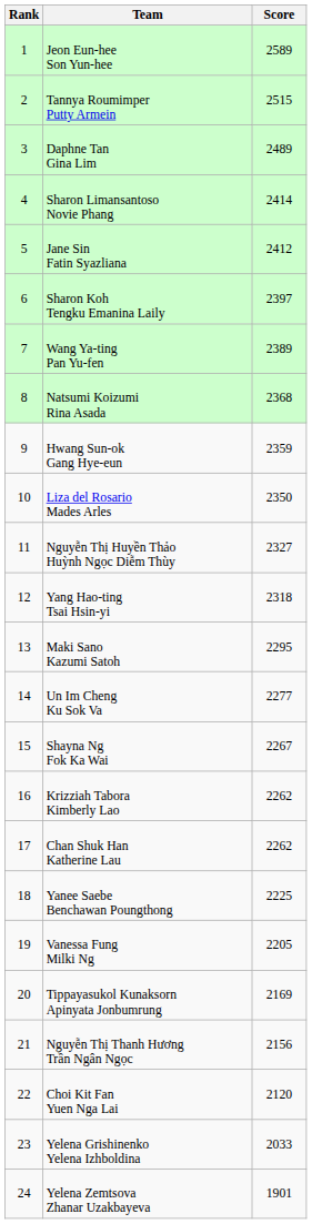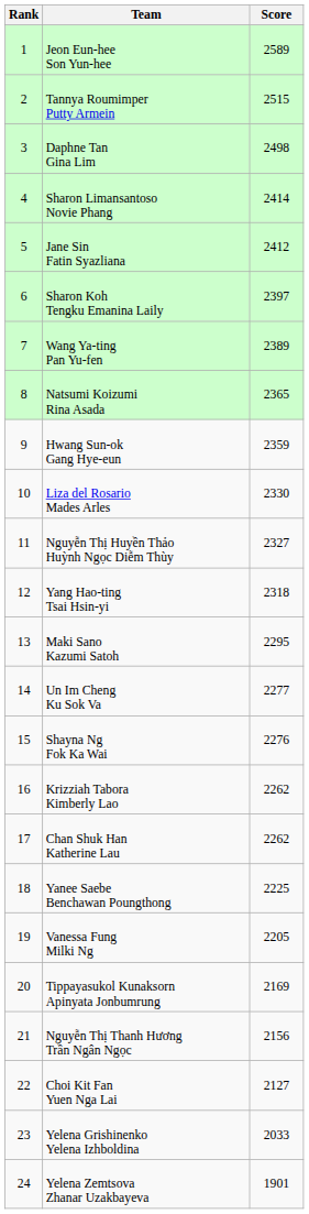 <table class=wikitable style="text-align:center">
 <tr>
 <th width=40>Rank</th>
 <th width=250>Team</th>
 <th width=60>Score</th>
 </tr>
 <tr bgcolor="ccffcc">
 <td>1</td>
 <td align=left><br>Jeon Eun-hee<br>Son Yun-hee</td>
 <td>2589</td>
 </tr>
 <tr bgcolor="ccffcc">
 <td>2</td>
 <td align=left><br>Tannya Roumimper<br><a href='#'>Putty Armein</a></td>
 <td>2515</td>
 </tr>
 <tr bgcolor="ccffcc">
 <td>3</td>
 <td align=left><br>Daphne Tan<br>Gina Lim</td>
-<td>2489</td>
+<td>2498</td>
 </tr>
 <tr bgcolor="ccffcc">
 <td>4</td>
 <td align=left><br>Sharon Limansantoso<br>Novie Phang</td>
 <td>2414</td>
 </tr>
 <tr bgcolor="ccffcc">
 <td>5</td>
 <td align=left><br>Jane Sin<br>Fatin Syazliana</td>
 <td>2412</td>
 </tr>
 <tr bgcolor="ccffcc">
 <td>6</td>
 <td align=left><br>Sharon Koh<br>Tengku Emanina Laily</td>
 <td>2397</td>
 </tr>
 <tr bgcolor="ccffcc">
 <td>7</td>
 <td align=left><br>Wang Ya-ting<br>Pan Yu-fen</td>
 <td>2389</td>
 </tr>
 <tr bgcolor="ccffcc">
 <td>8</td>
 <td align=left><br>Natsumi Koizumi<br>Rina Asada</td>
-<td>2368</td>
+<td>2365</td>
 </tr>
 <tr>
 <td>9</td>
 <td align=left><br>Hwang Sun-ok<br>Gang Hye-eun</td>
 <td>2359</td>
 </tr>
 <tr>
 <td>10</td>
 <td align=left><br><a href='#'>Liza del Rosario</a><br>Mades Arles</td>
-<td>2350</td>
+<td>2330</td>
 </tr>
 <tr>
 <td>11</td>
 <td align=left><br>Nguyễn Thị Huyền Thảo<br>Huỳnh Ngọc Diễm Thùy</td>
 <td>2327</td>
 </tr>
 <tr>
 <td>12</td>
 <td align=left><br>Yang Hao-ting<br>Tsai Hsin-yi</td>
 <td>2318</td>
 </tr>
 <tr>
 <td>13</td>
 <td align=left><br>Maki Sano<br>Kazumi Satoh</td>
 <td>2295</td>
 </tr>
 <tr>
 <td>14</td>
 <td align=left><br>Un Im Cheng<br>Ku Sok Va</td>
 <td>2277</td>
 </tr>
 <tr>
 <td>15</td>
 <td align=left><br>Shayna Ng<br>Fok Ka Wai</td>
-<td>2267</td>
+<td>2276</td>
 </tr>
 <tr>
 <td>16</td>
 <td align=left><br>Krizziah Tabora<br>Kimberly Lao</td>
 <td>2262</td>
 </tr>
 <tr>
 <td>17</td>
 <td align=left><br>Chan Shuk Han<br>Katherine Lau</td>
 <td>2262</td>
 </tr>
 <tr>
 <td>18</td>
 <td align=left><br>Yanee Saebe<br>Benchawan Poungthong</td>
 <td>2225</td>
 </tr>
 <tr>
 <td>19</td>
 <td align=left><br>Vanessa Fung<br>Milki Ng</td>
 <td>2205</td>
 </tr>
 <tr>
 <td>20</td>
 <td align=left><br>Tippayasukol Kunaksorn<br>Apinyata Jonbumrung</td>
 <td>2169</td>
 </tr>
 <tr>
 <td>21</td>
 <td align=left><br>Nguyễn Thị Thanh Hương<br>Trần Ngân Ngọc</td>
 <td>2156</td>
 </tr>
 <tr>
 <td>22</td>
 <td align=left><br>Choi Kit Fan<br>Yuen Nga Lai</td>
-<td>2120</td>
+<td>2127</td>
 </tr>
 <tr>
 <td>23</td>
 <td align=left><br>Yelena Grishinenko<br>Yelena Izhboldina</td>
 <td>2033</td>
 </tr>
 <tr>
 <td>24</td>
 <td align=left><br>Yelena Zemtsova<br>Zhanar Uzakbayeva</td>
 <td>1901</td>
 </tr>
 </table>
